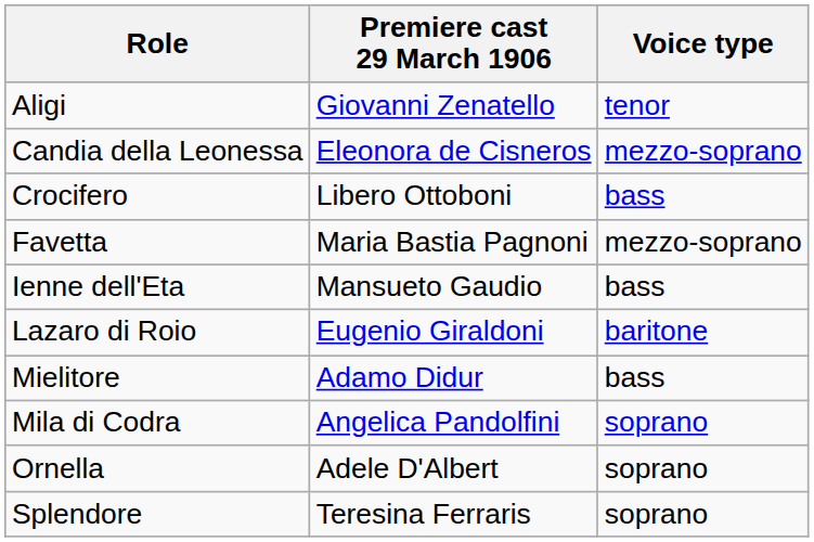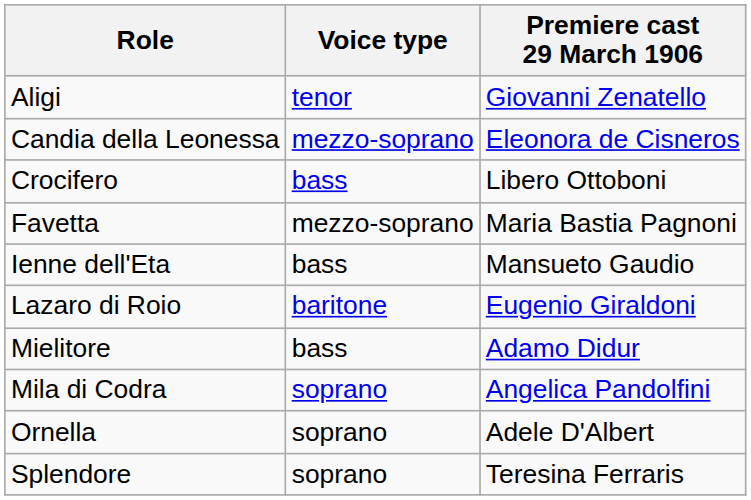 <table class="wikitable">
 <tr>
 <th>Role</th>
+<th>Voice type</th>
 <th>Premiere cast<br>29 March 1906</th>
-<th>Voice type</th>
 </tr>
 <tr>
 <td>Aligi</td>
+<td><a href='#'>tenor</a></td>
 <td><a href='#'>Giovanni Zenatello</a></td>
-<td><a href='#'>tenor</a></td>
 </tr>
 <tr>
 <td>Candia della Leonessa</td>
+<td><a href='#'>mezzo-soprano</a></td>
 <td><a href='#'>Eleonora de Cisneros</a></td>
-<td><a href='#'>mezzo-soprano</a></td>
 </tr>
 <tr>
 <td>Crocifero</td>
+<td><a href='#'>bass</a></td>
 <td>Libero Ottoboni</td>
-<td><a href='#'>bass</a></td>
 </tr>
 <tr>
 <td>Favetta</td>
+<td>mezzo-soprano</td>
 <td>Maria Bastia Pagnoni</td>
-<td>mezzo-soprano</td>
 </tr>
 <tr>
 <td>Ienne dell'Eta</td>
+<td>bass</td>
 <td>Mansueto Gaudio</td>
-<td>bass</td>
 </tr>
 <tr>
 <td>Lazaro di Roio</td>
+<td><a href='#'>baritone</a></td>
 <td><a href='#'>Eugenio Giraldoni</a></td>
-<td><a href='#'>baritone</a></td>
 </tr>
 <tr>
 <td>Mielitore</td>
+<td>bass</td>
 <td><a href='#'>Adamo Didur</a></td>
-<td>bass</td>
 </tr>
 <tr>
 <td>Mila di Codra</td>
+<td><a href='#'>soprano</a></td>
 <td><a href='#'>Angelica Pandolfini</a></td>
-<td><a href='#'>soprano</a></td>
 </tr>
 <tr>
 <td>Ornella</td>
+<td>soprano</td>
 <td>Adele D'Albert</td>
-<td>soprano</td>
 </tr>
 <tr>
 <td>Splendore</td>
+<td>soprano</td>
 <td>Teresina Ferraris</td>
-<td>soprano</td>
 </tr>
 </table>
